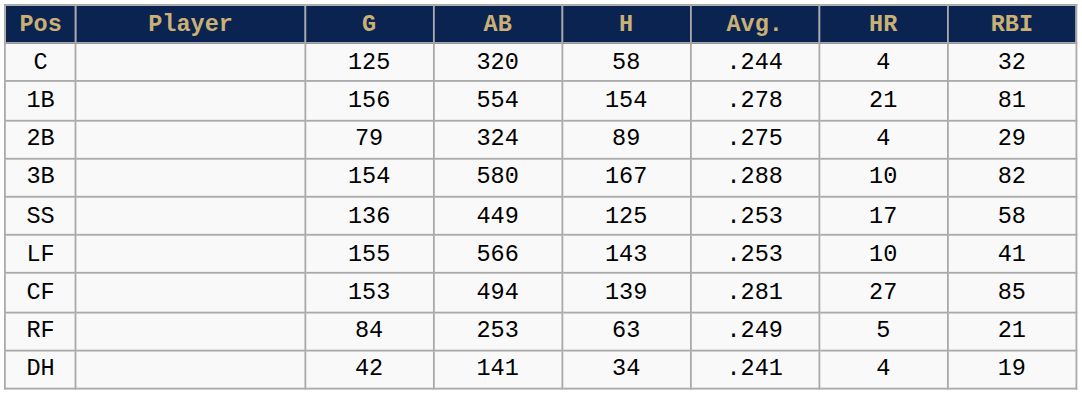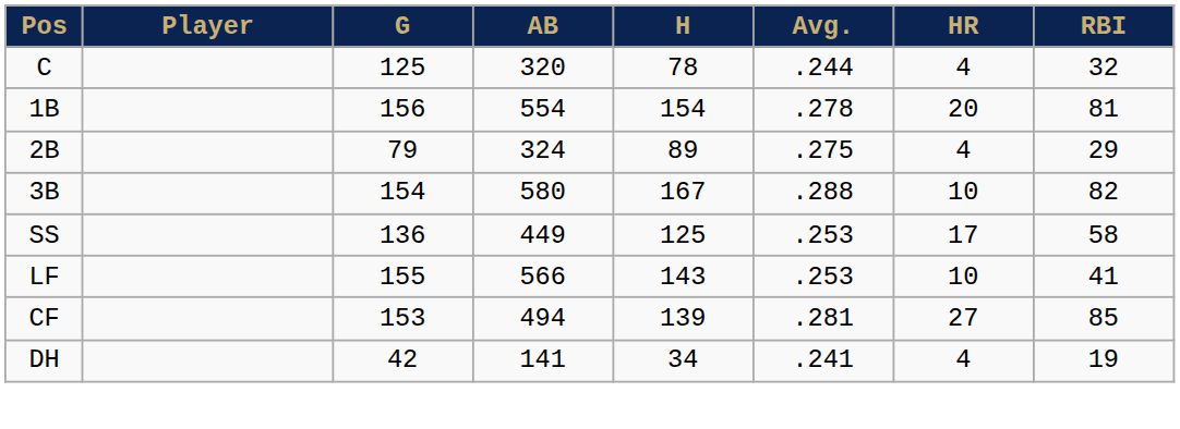 <table class="wikitable sortable">
 <tr>
 <th style="background:#0a2351;color:#c9b074;" width="5%">Pos</th>
 <th style="background:#0a2351;color:#c9b074;" width="16%">Player</th>
 <th style="background:#0a2351;color:#c9b074;" width="9%">G</th>
 <th style="background:#0a2351;color:#c9b074;" width="9%">AB</th>
 <th style="background:#0a2351;color:#c9b074;" width="9%">H</th>
 <th style="background:#0a2351;color:#c9b074;" width="9%">Avg.</th>
 <th style="background:#0a2351;color:#c9b074;" width="9%">HR</th>
 <th style="background:#0a2351;color:#c9b074;" width="9%">RBI</th>
 </tr>
 <tr align="center">
 <td>C</td>
 <td></td>
 <td>125</td>
 <td>320</td>
-<td>58</td>
+<td>78</td>
 <td>.244</td>
 <td>4</td>
 <td>32</td>
 </tr>
 <tr align="center">
 <td>1B</td>
 <td></td>
 <td>156</td>
 <td>554</td>
 <td>154</td>
 <td>.278</td>
-<td>21</td>
+<td>20</td>
 <td>81</td>
 </tr>
 <tr align="center">
 <td>2B</td>
 <td></td>
 <td>79</td>
 <td>324</td>
 <td>89</td>
 <td>.275</td>
 <td>4</td>
 <td>29</td>
 </tr>
 <tr align="center">
 <td>3B</td>
 <td></td>
 <td>154</td>
 <td>580</td>
 <td>167</td>
 <td>.288</td>
 <td>10</td>
 <td>82</td>
 </tr>
 <tr align="center">
 <td>SS</td>
 <td></td>
 <td>136</td>
 <td>449</td>
 <td>125</td>
 <td>.253</td>
 <td>17</td>
 <td>58</td>
 </tr>
 <tr align="center">
 <td>LF</td>
 <td></td>
 <td>155</td>
 <td>566</td>
 <td>143</td>
 <td>.253</td>
 <td>10</td>
 <td>41</td>
 </tr>
 <tr align="center">
 <td>CF</td>
 <td></td>
 <td>153</td>
 <td>494</td>
 <td>139</td>
 <td>.281</td>
 <td>27</td>
 <td>85</td>
 </tr>
 <tr align="center">
-<td>RF</td>
-<td></td>
-<td>84</td>
-<td>253</td>
-<td>63</td>
-<td>.249</td>
-<td>5</td>
-<td>21</td>
-</tr>
-<tr align="center">
 <td>DH</td>
 <td></td>
 <td>42</td>
 <td>141</td>
 <td>34</td>
 <td>.241</td>
 <td>4</td>
 <td>19</td>
 </tr>
 </table>
